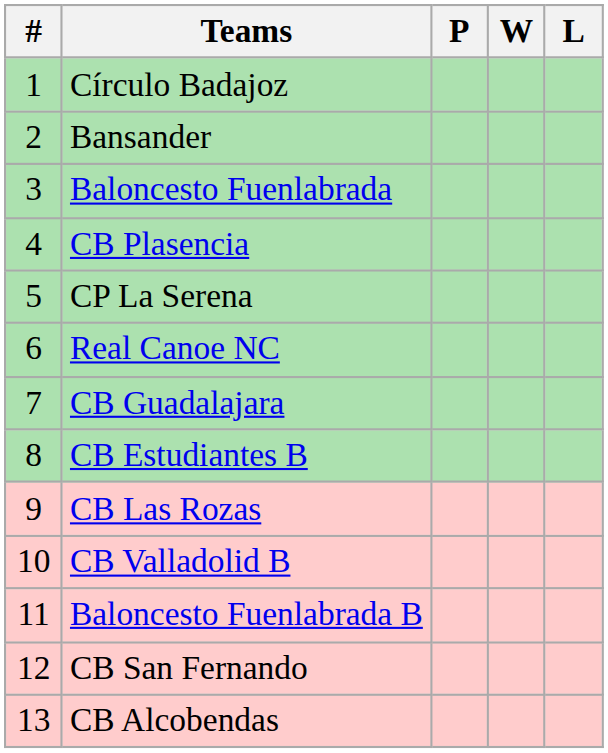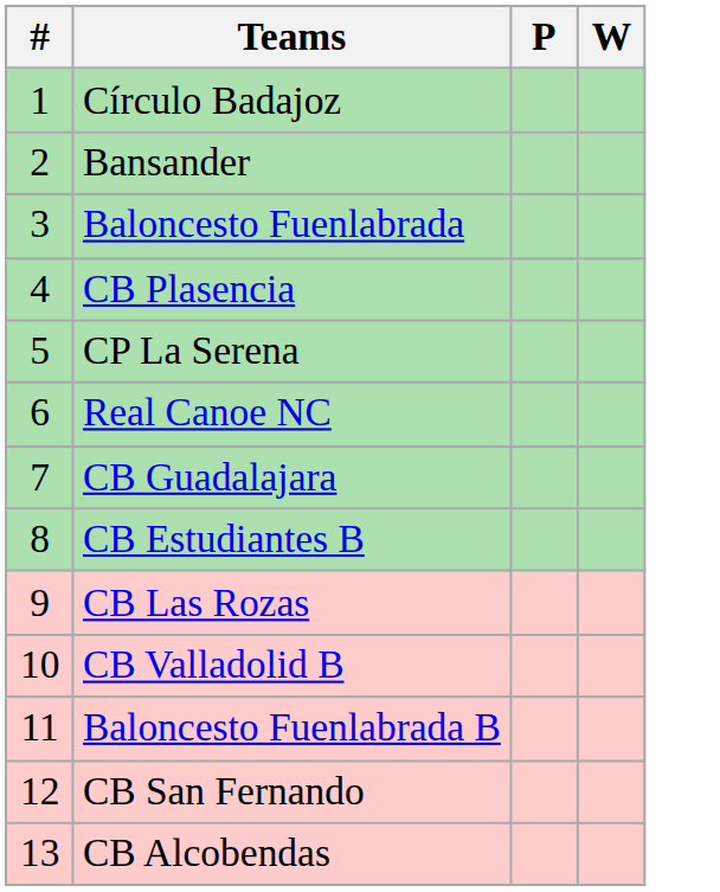 <table class="wikitable" style="text-align: center;">
 <tr>
 <th width=20>#</th>
 <th>Teams</th>
 <th width=20>P</th>
 <th width=20>W</th>
-<th width=20>L</th>
 </tr>
 <tr bgcolor=ACE1AF>
 <td>1</td>
 <td align=left>Círculo Badajoz</td>
-<td></td>
 <td></td>
 <td></td>
 </tr>
 <tr bgcolor=ACE1AF>
 <td>2</td>
 <td align=left>Bansander</td>
 <td></td>
 <td></td>
-<td></td>
 </tr>
 <tr bgcolor=ACE1AF>
 <td>3</td>
 <td align=left><a href='#'>Baloncesto Fuenlabrada</a></td>
-<td></td>
 <td></td>
 <td></td>
 </tr>
 <tr bgcolor=ACE1AF>
 <td>4</td>
 <td align=left><a href='#'>CB Plasencia</a></td>
 <td></td>
 <td></td>
-<td></td>
 </tr>
 <tr bgcolor=ACE1AF>
 <td>5</td>
 <td align=left>CP La Serena</td>
-<td></td>
 <td></td>
 <td></td>
 </tr>
 <tr bgcolor=ACE1AF>
 <td>6</td>
 <td align=left><a href='#'>Real Canoe NC</a></td>
 <td></td>
 <td></td>
-<td></td>
 </tr>
 <tr bgcolor=ACE1AF>
 <td>7</td>
 <td align=left><a href='#'>CB Guadalajara</a></td>
-<td></td>
 <td></td>
 <td></td>
 </tr>
 <tr bgcolor=ACE1AF>
 <td>8</td>
 <td align=left><a href='#'>CB Estudiantes B</a></td>
 <td></td>
 <td></td>
-<td></td>
 </tr>
 <tr bgcolor=FFCCCC>
 <td>9</td>
 <td align=left><a href='#'>CB Las Rozas</a></td>
-<td></td>
 <td></td>
 <td></td>
 </tr>
 <tr bgcolor=FFCCCC>
 <td>10</td>
 <td align=left><a href='#'>CB Valladolid B</a></td>
 <td></td>
 <td></td>
-<td></td>
 </tr>
 <tr bgcolor=FFCCCC>
 <td>11</td>
 <td align=left><a href='#'>Baloncesto Fuenlabrada B</a></td>
-<td></td>
 <td></td>
 <td></td>
 </tr>
 <tr bgcolor=FFCCCC>
 <td>12</td>
 <td align=left>CB San Fernando</td>
 <td></td>
 <td></td>
-<td></td>
 </tr>
 <tr bgcolor=FFCCCC>
 <td>13</td>
 <td align=left>CB Alcobendas</td>
 <td></td>
 <td></td>
-<td></td>
 </tr>
 </table>
